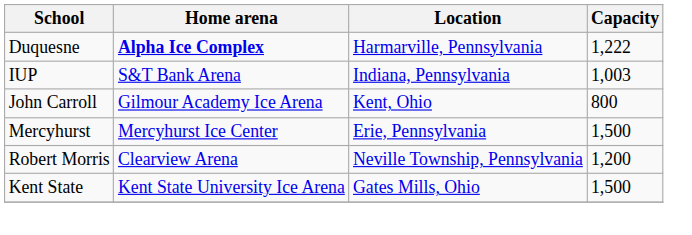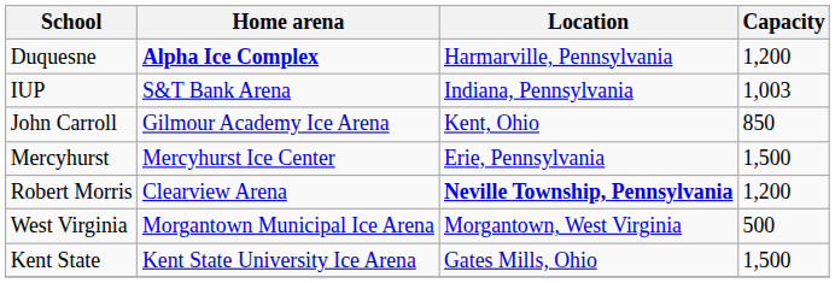 <table class="wikitable sortable">
 <tr>
 <th>School</th>
 <th>Home arena</th>
 <th>Location</th>
 <th>Capacity</th>
 </tr>
 <tr>
 <td>Duquesne</td>
 <td><strong><a href='#'>Alpha Ice Complex</a></strong></td>
 <td><a href='#'>Harmarville, Pennsylvania</a></td>
-<td>1,222</td>
+<td>1,200</td>
 </tr>
 <tr>
 <td>IUP</td>
 <td><a href='#'>S&T Bank Arena</a></td>
 <td><a href='#'>Indiana, Pennsylvania</a></td>
 <td>1,003</td>
 </tr>
 <tr>
 <td>John Carroll</td>
 <td><a href='#'>Gilmour Academy Ice Arena</a></td>
 <td><a href='#'>Kent, Ohio</a></td>
-<td>800</td>
+<td>850</td>
 </tr>
 <tr>
 <td>Mercyhurst</td>
 <td><a href='#'>Mercyhurst Ice Center</a></td>
 <td><a href='#'>Erie, Pennsylvania</a></td>
 <td>1,500</td>
 </tr>
 <tr>
 <td>Robert Morris</td>
 <td><a href='#'>Clearview Arena</a></td>
-<td><a href='#'>Neville Township, Pennsylvania</a></td>
+<td><strong><a href='#'>Neville Township, Pennsylvania</a></strong></td>
 <td>1,200</td>
+</tr>
+<tr>
+<td>West Virginia</td>
+<td><a href='#'>Morgantown Municipal Ice Arena</a></td>
+<td><a href='#'>Morgantown, West Virginia</a></td>
+<td>500</td>
 </tr>
 <tr>
 <td>Kent State</td>
 <td><a href='#'>Kent State University Ice Arena</a></td>
 <td><a href='#'>Gates Mills, Ohio</a></td>
 <td>1,500</td>
 </tr>
 <tr>
 </tr>
 </table>
